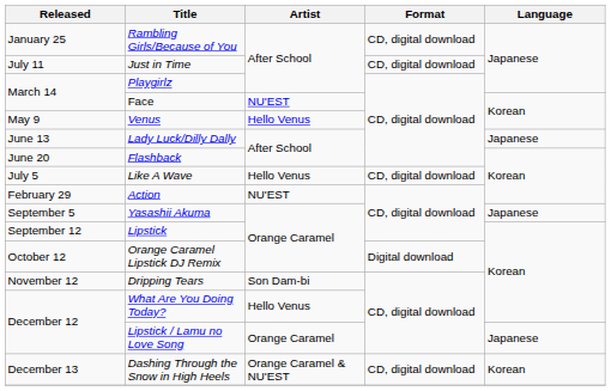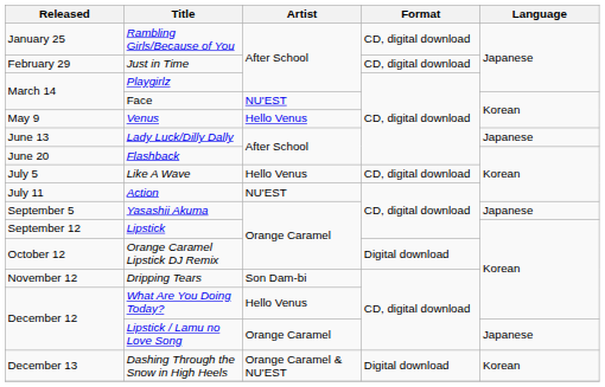 <table class="wikitable sortable" align="left center" style="width:65%;">
 <tr>
 <th style="width:20%;">Released</th>
 <th style="width:20%;">Title</th>
 <th style="width:20%;">Artist</th>
 <th style="width:20%;">Format</th>
 <th style="width:20%;">Language</th>
 </tr>
 <tr>
 <td>January 25</td>
 <td><em><a href='#'>Rambling Girls/Because of You</a></em></td>
 <td rowspan="3">After School</td>
 <td>CD, digital download</td>
 <td rowspan="3">Japanese</td>
 </tr>
 <tr>
-<td>July 11</td>
+<td>February 29</td>
 <td><em>Just in Time</em></td>
 <td>CD, digital download</td>
 </tr>
 <tr>
 <td rowspan="2">March 14</td>
 <td><em><a href='#'>Playgirlz</a></em></td>
 <td rowspan="5">CD, digital download</td>
 </tr>
 <tr>
 <td>Face</td>
 <td><a href='#'>NU'EST</a></td>
 <td rowspan="2">Korean</td>
 </tr>
 <tr>
 <td>May 9</td>
 <td><em><a href='#'>Venus</a></em></td>
 <td><a href='#'>Hello Venus</a></td>
 </tr>
 <tr>
 <td>June 13</td>
 <td><em><a href='#'>Lady Luck/Dilly Dally</a></em></td>
 <td rowspan="2">After School</td>
 <td>Japanese</td>
 </tr>
 <tr>
 <td>June 20</td>
 <td><em><a href='#'>Flashback</a></em></td>
 <td rowspan="3">Korean</td>
 </tr>
 <tr>
 <td>July 5</td>
 <td><em>Like A Wave</em></td>
 <td>Hello Venus</td>
 <td>CD, digital download</td>
 </tr>
 <tr>
-<td>February 29</td>
+<td>July 11</td>
 <td><em><a href='#'>Action</a></em></td>
 <td>NU'EST</td>
 <td rowspan="3">CD, digital download</td>
 </tr>
 <tr>
 <td>September 5</td>
 <td><em><a href='#'>Yasashii Akuma</a></em></td>
 <td rowspan="3">Orange Caramel</td>
 <td>Japanese</td>
 </tr>
 <tr>
 <td>September 12</td>
 <td><em><a href='#'>Lipstick</a></em></td>
 <td rowspan="4">Korean</td>
 </tr>
 <tr>
 <td>October 12</td>
 <td><em>Orange Caramel Lipstick DJ Remix</em></td>
 <td>Digital download</td>
 </tr>
 <tr>
 <td>November 12</td>
 <td><em>Dripping Tears</em></td>
 <td>Son Dam-bi</td>
 <td rowspan="3">CD, digital download</td>
 </tr>
 <tr>
 <td rowspan="2">December 12</td>
 <td><em><a href='#'>What Are You Doing Today?</a></em></td>
 <td>Hello Venus</td>
 </tr>
 <tr>
 <td><em><a href='#'>Lipstick / Lamu no Love Song</a></em></td>
 <td>Orange Caramel</td>
 <td>Japanese</td>
 </tr>
 <tr>
 <td>December 13</td>
 <td><em>Dashing Through the Snow in High Heels </em></td>
 <td>Orange Caramel & NU'EST</td>
-<td>CD, digital download</td>
+<td>Digital download</td>
 <td>Korean</td>
 </tr>
 <tr>
 </tr>
 </table>
